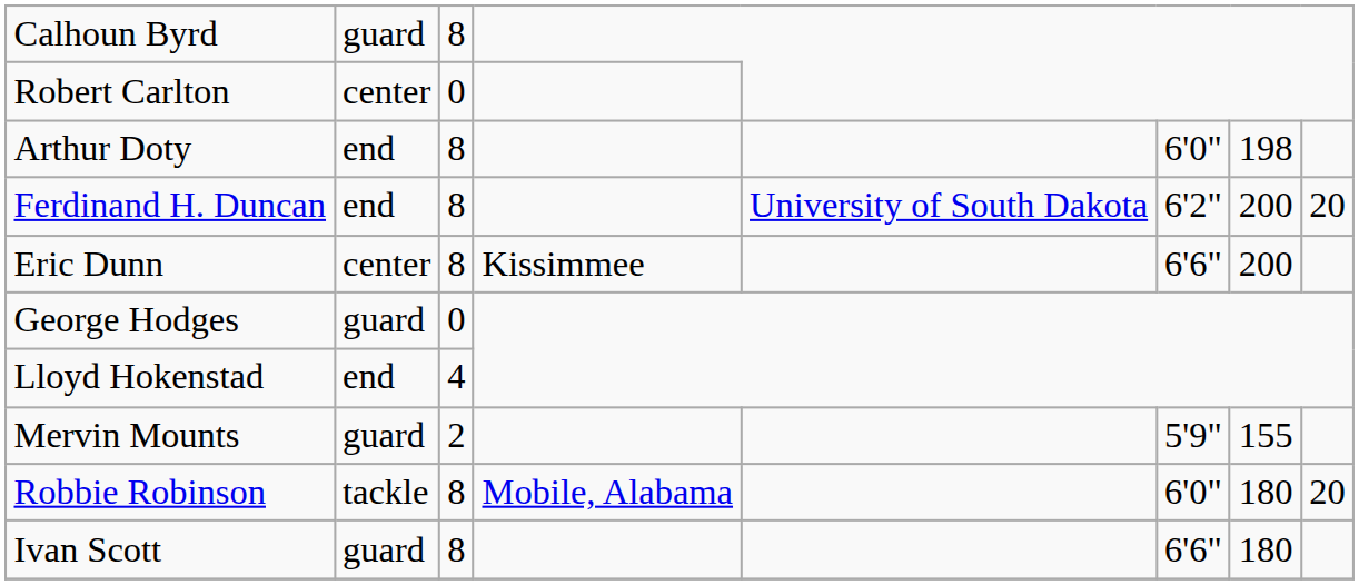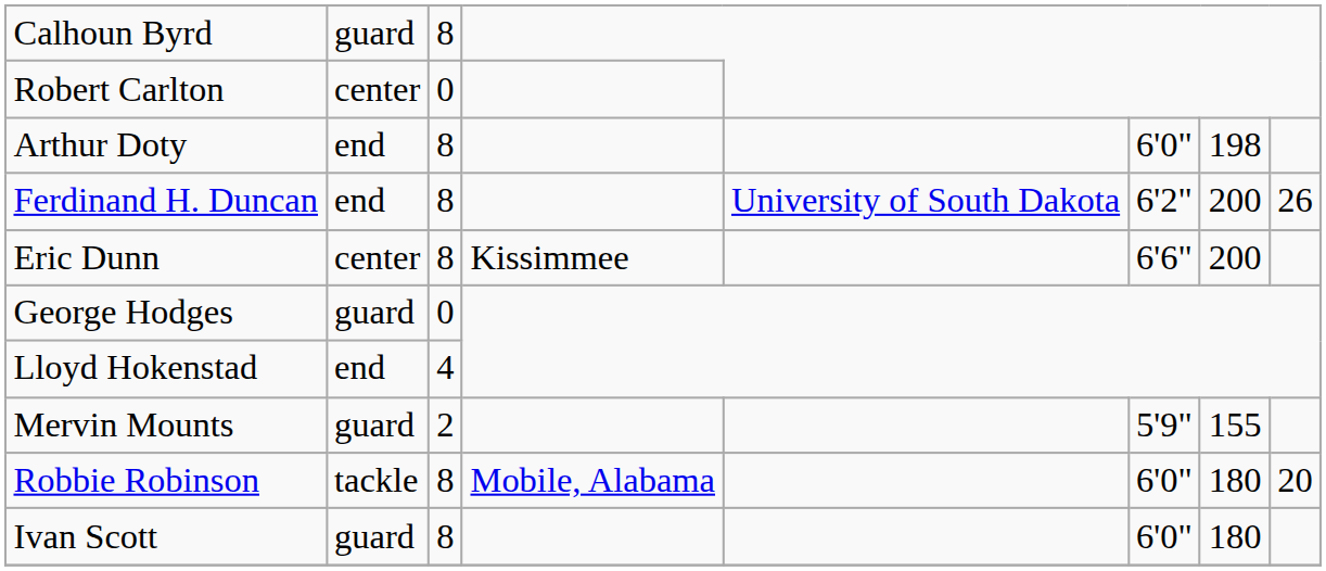 <table class="wikitable">
 <tr>
 </tr>
 <tr>
 <td>Calhoun Byrd</td>
 <td>guard</td>
 <td>8</td>
 </tr>
 <tr>
 <td>Robert Carlton</td>
 <td>center</td>
 <td>0</td>
 <td></td>
 </tr>
 <tr>
 <td>Arthur Doty</td>
 <td>end</td>
 <td>8</td>
 <td></td>
 <td></td>
 <td>6'0"</td>
 <td>198</td>
 <td></td>
 </tr>
 <tr>
 <td><a href='#'>Ferdinand H. Duncan</a></td>
 <td>end</td>
 <td>8</td>
 <td></td>
 <td><a href='#'>University of South Dakota</a></td>
 <td>6'2"</td>
 <td>200</td>
-<td>20</td>
+<td>26</td>
 </tr>
 <tr>
 <td>Eric Dunn</td>
 <td>center</td>
 <td>8</td>
 <td>Kissimmee</td>
 <td></td>
 <td>6'6"</td>
 <td>200</td>
 <td></td>
 </tr>
 <tr>
 <td>George Hodges</td>
 <td>guard</td>
 <td>0</td>
 </tr>
 <tr>
 <td>Lloyd Hokenstad</td>
 <td>end</td>
 <td>4</td>
 </tr>
 <tr>
 <td>Mervin Mounts</td>
 <td>guard</td>
 <td>2</td>
 <td></td>
 <td></td>
 <td>5'9"</td>
 <td>155</td>
 <td></td>
 </tr>
 <tr>
 <td><a href='#'>Robbie Robinson</a></td>
 <td>tackle</td>
 <td>8</td>
 <td><a href='#'>Mobile, Alabama</a></td>
 <td></td>
 <td>6'0"</td>
 <td>180</td>
 <td>20</td>
 </tr>
 <tr>
 <td>Ivan Scott</td>
 <td>guard</td>
 <td>8</td>
 <td></td>
 <td></td>
-<td>6'6"</td>
+<td>6'0"</td>
 <td>180</td>
 <td></td>
 </tr>
 <tr>
 </tr>
 </table>
